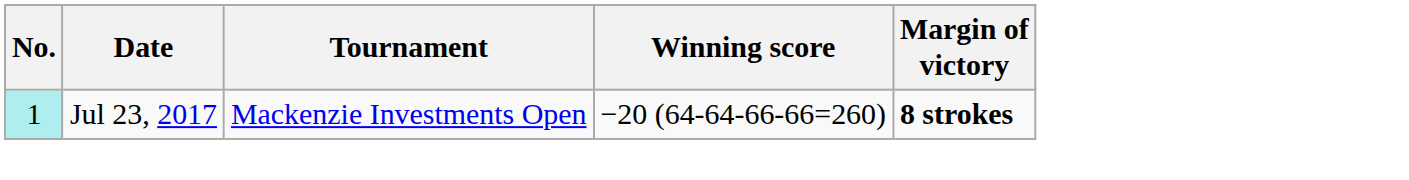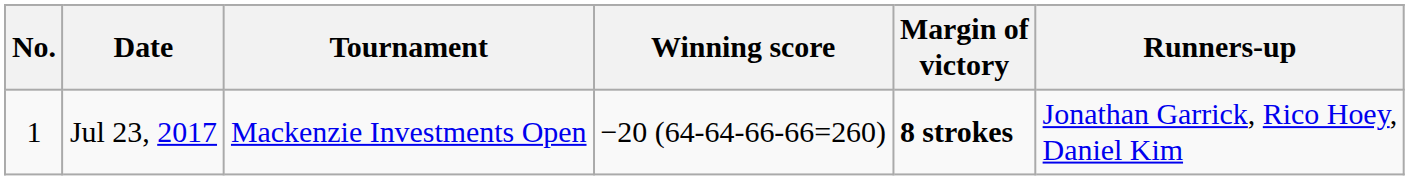 <table class="wikitable" style="font-size:95%;">
 <tr>
 <th>No.</th>
 <th>Date</th>
 <th>Tournament</th>
 <th>Winning score</th>
 <th>Margin of<br>victory</th>
+<th>Runners-up</th>
 </tr>
 <tr>
-<td align=center style="background: paleturquoise;">1</td>
+<td align=center>1</td>
 <td align=right>Jul 23, <a href='#'>2017</a></td>
 <td><a href='#'>Mackenzie Investments Open</a></td>
 <td>−20 (64-64-66-66=260)</td>
 <td><strong>8 strokes</strong></td>
+<td> <a href='#'>Jonathan Garrick</a>,  <a href='#'>Rico Hoey</a>,<br> <a href='#'>Daniel Kim</a></td>
 </tr>
 </table>
